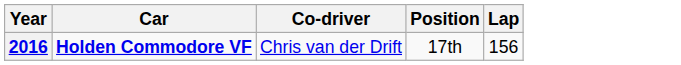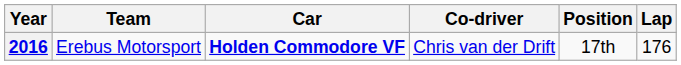 <table class="wikitable" style="font-size: 95%;">
 <tr>
 <th>Year</th>
+<th>Team</th>
 <th>Car</th>
 <th>Co-driver</th>
 <th>Position</th>
 <th>Lap</th>
 </tr>
 <tr>
 <th><a href='#'>2016</a></th>
+<td><a href='#'>Erebus Motorsport</a></td>
 <td><strong><a href='#'>Holden Commodore VF</a></strong></td>
 <td> <a href='#'>Chris van der Drift</a></td>
 <td align="center">17th</td>
-<td align="center">156</td>
+<td align="center">176</td>
 </tr>
 </table>
